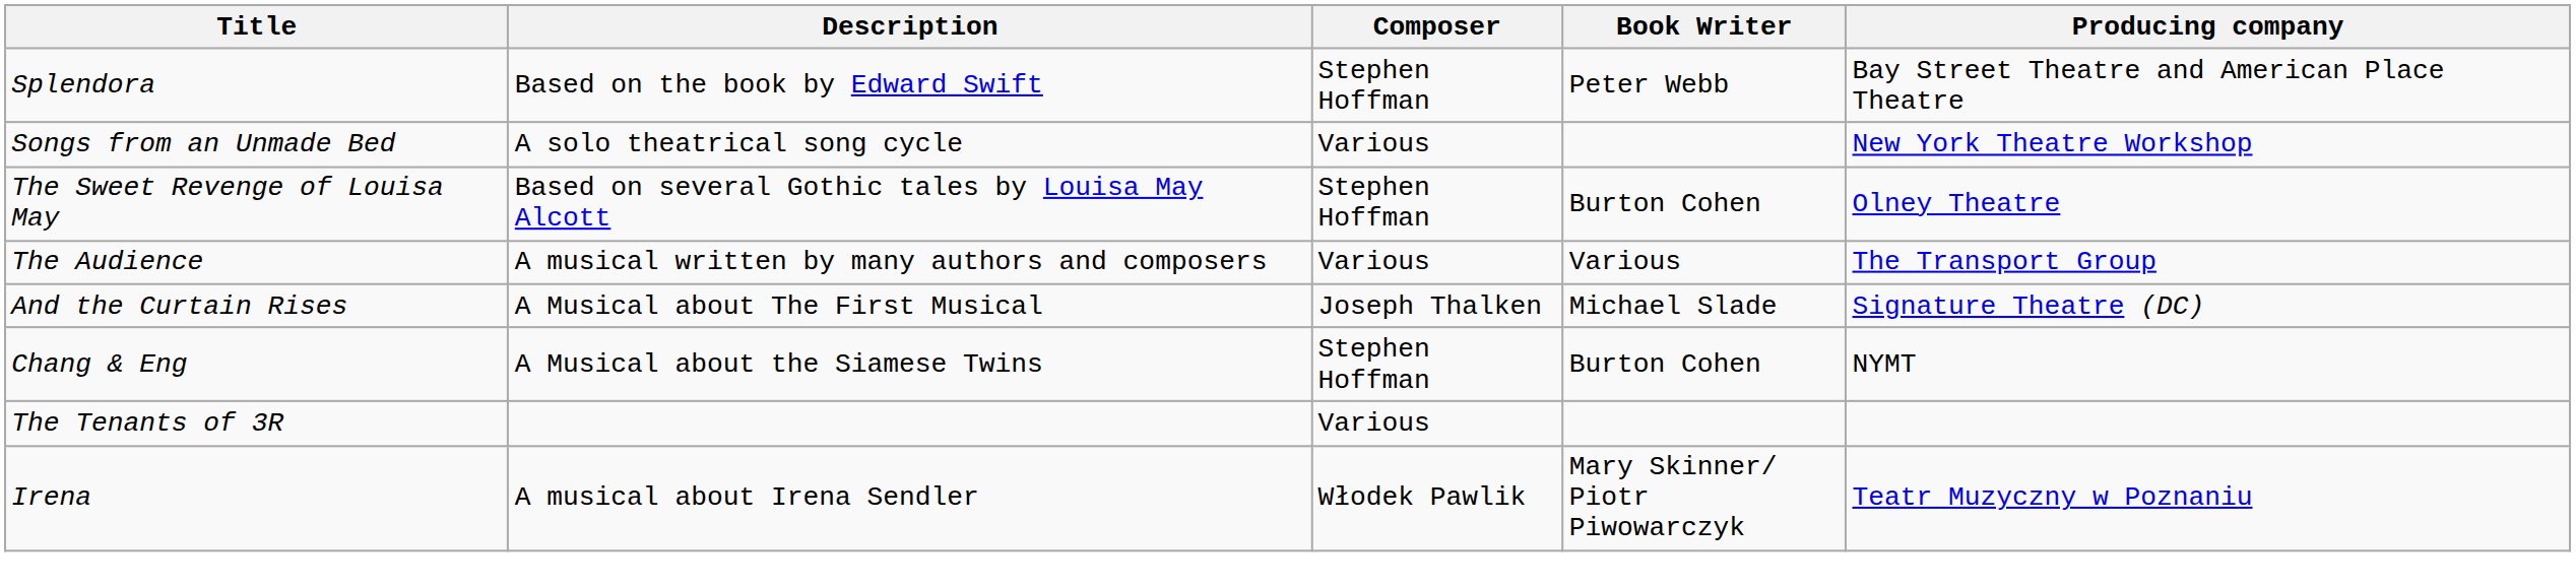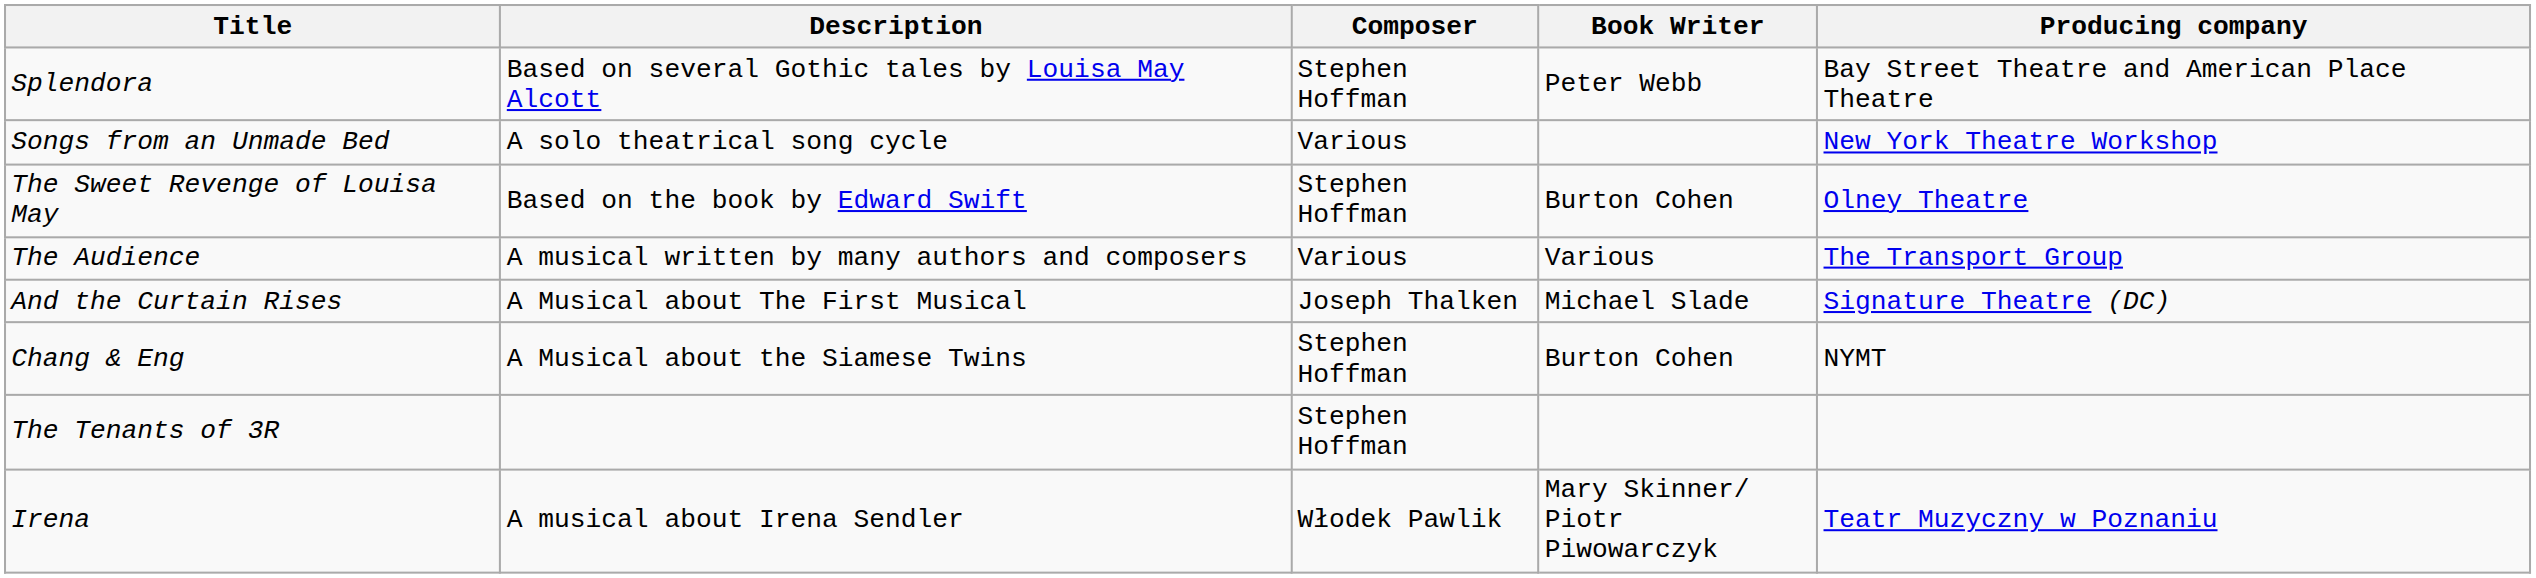 <table class="wikitable">
 <tr>
 <th>Title</th>
 <th>Description</th>
 <th>Composer</th>
 <th>Book Writer</th>
 <th>Producing company</th>
 </tr>
 <tr>
 <td><em>Splendora</em></td>
-<td>Based on the book by <a href='#'>Edward Swift</a></td>
+<td>Based on several Gothic tales by <a href='#'>Louisa May Alcott</a></td>
 <td>Stephen Hoffman</td>
 <td>Peter Webb</td>
 <td>Bay Street Theatre and American Place Theatre</td>
 </tr>
 <tr>
 <td><em>Songs from an Unmade Bed</em></td>
 <td>A solo theatrical song cycle</td>
 <td>Various</td>
 <td></td>
 <td><a href='#'>New York Theatre Workshop</a></td>
 </tr>
 <tr>
 <td><em>The Sweet Revenge of Louisa May</em></td>
-<td>Based on several Gothic tales by <a href='#'>Louisa May Alcott</a></td>
+<td>Based on the book by <a href='#'>Edward Swift</a></td>
 <td>Stephen Hoffman</td>
 <td>Burton Cohen</td>
 <td><a href='#'>Olney Theatre</a></td>
 </tr>
 <tr>
 <td><em>The Audience</em></td>
 <td>A musical written by many authors and composers</td>
 <td>Various</td>
 <td>Various</td>
 <td><a href='#'>The Transport Group</a></td>
 </tr>
 <tr>
 <td><em>And the Curtain Rises</em></td>
 <td>A Musical about The First Musical</td>
 <td>Joseph Thalken</td>
 <td>Michael Slade</td>
 <td><a href='#'>Signature Theatre</a> <em>(DC)</em></td>
 </tr>
 <tr>
 <td><em>Chang & Eng</em></td>
 <td>A Musical about the Siamese Twins</td>
 <td>Stephen Hoffman</td>
 <td>Burton Cohen</td>
 <td>NYMT</td>
 </tr>
 <tr>
 <td><em>The Tenants of 3R</em></td>
 <td></td>
-<td>Various</td>
+<td>Stephen Hoffman</td>
 <td></td>
 <td></td>
 </tr>
 <tr>
 <td><em>Irena</em></td>
 <td>A musical about Irena Sendler</td>
 <td>Włodek Pawlik</td>
 <td>Mary Skinner/<br>Piotr Piwowarczyk</td>
 <td><a href='#'>Teatr Muzyczny w Poznaniu</a></td>
 </tr>
 </table>
